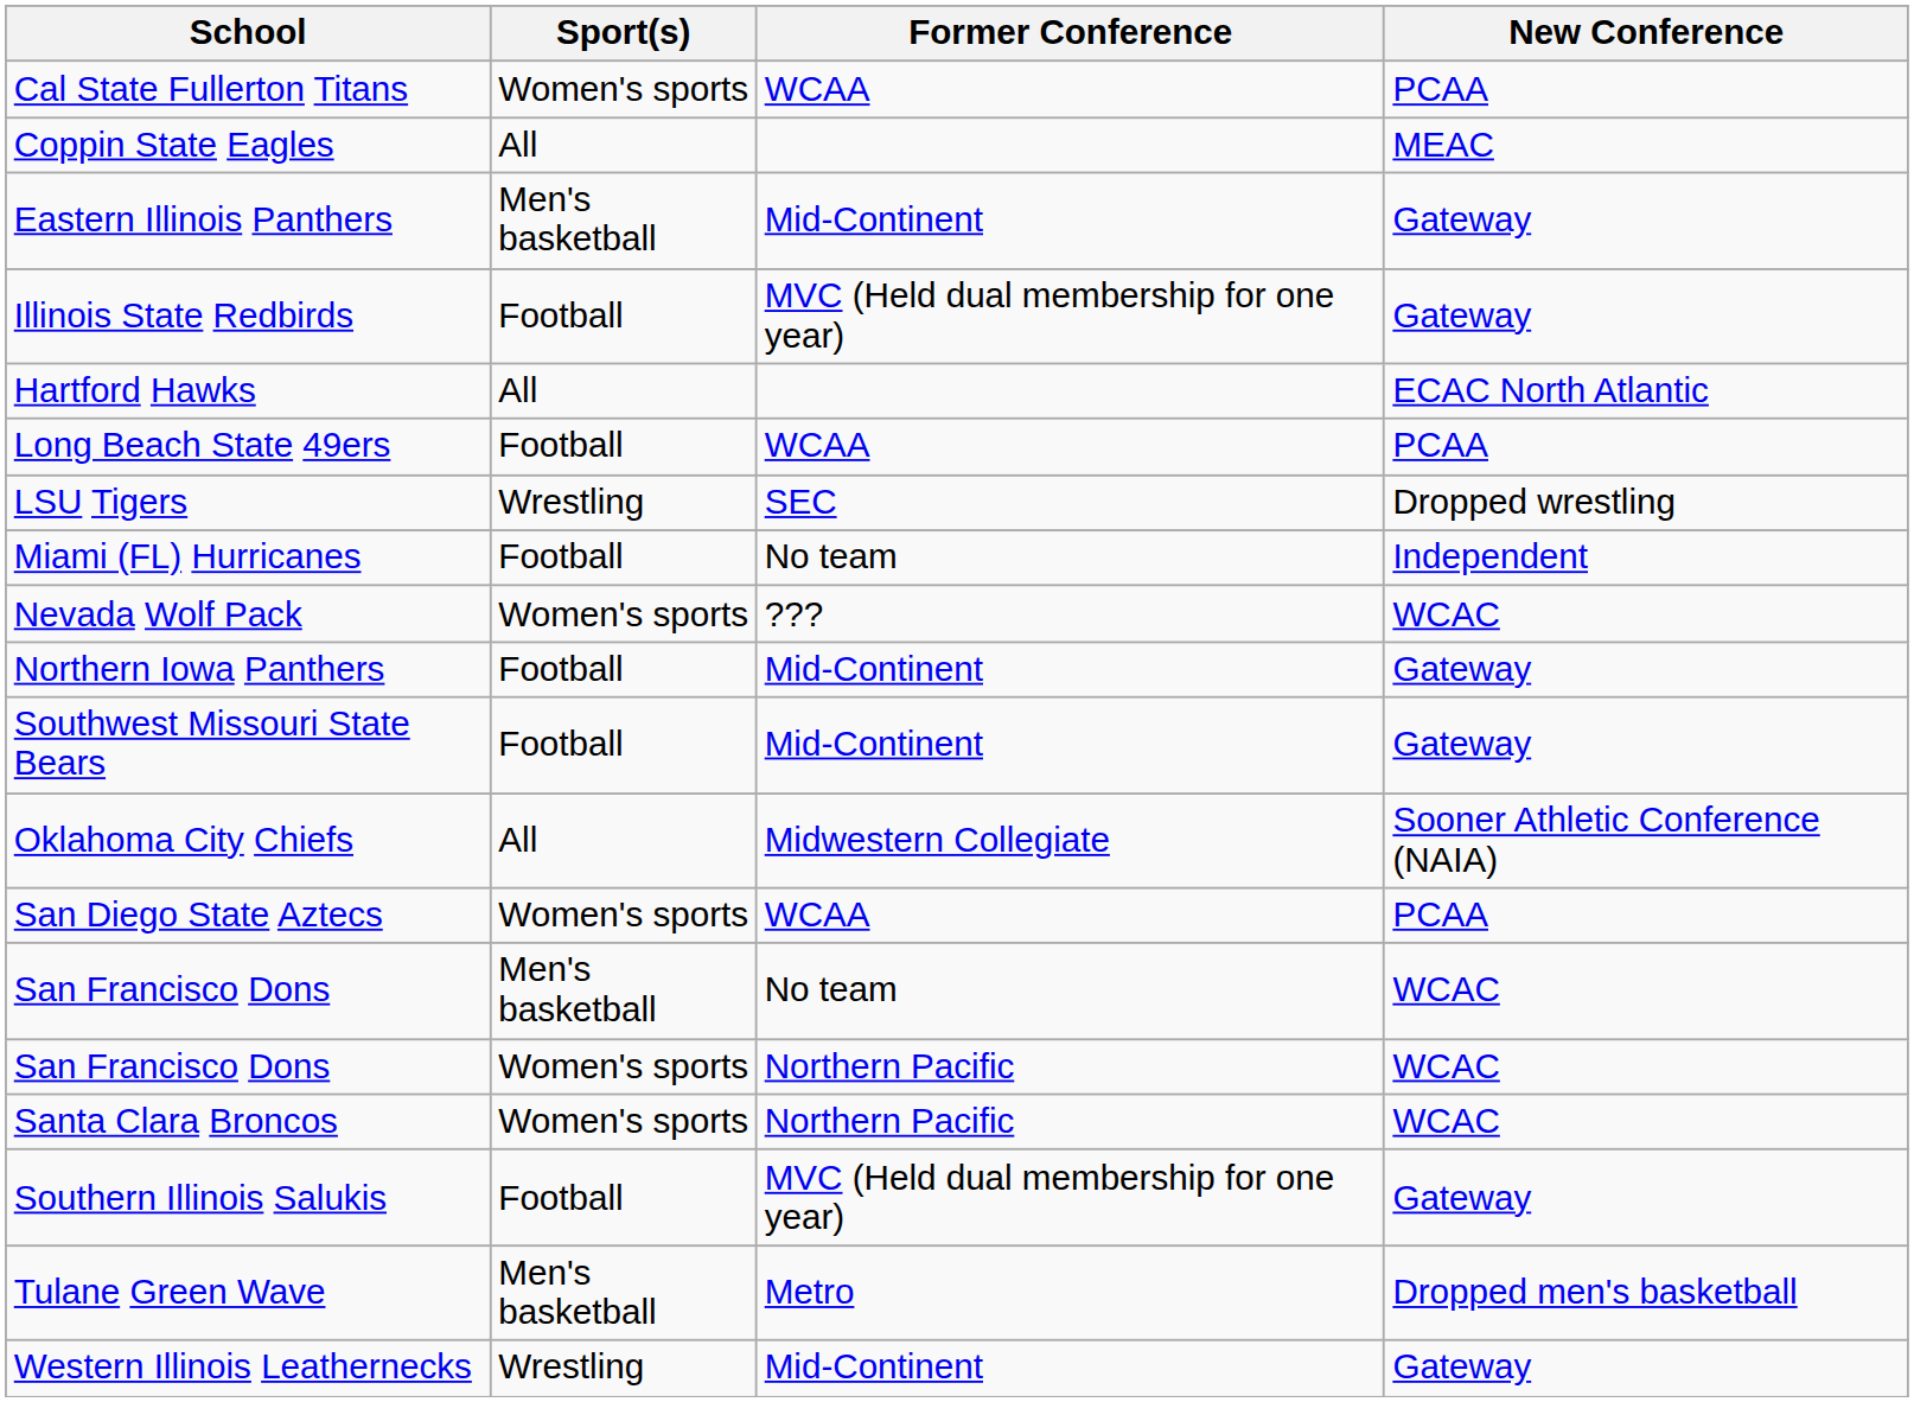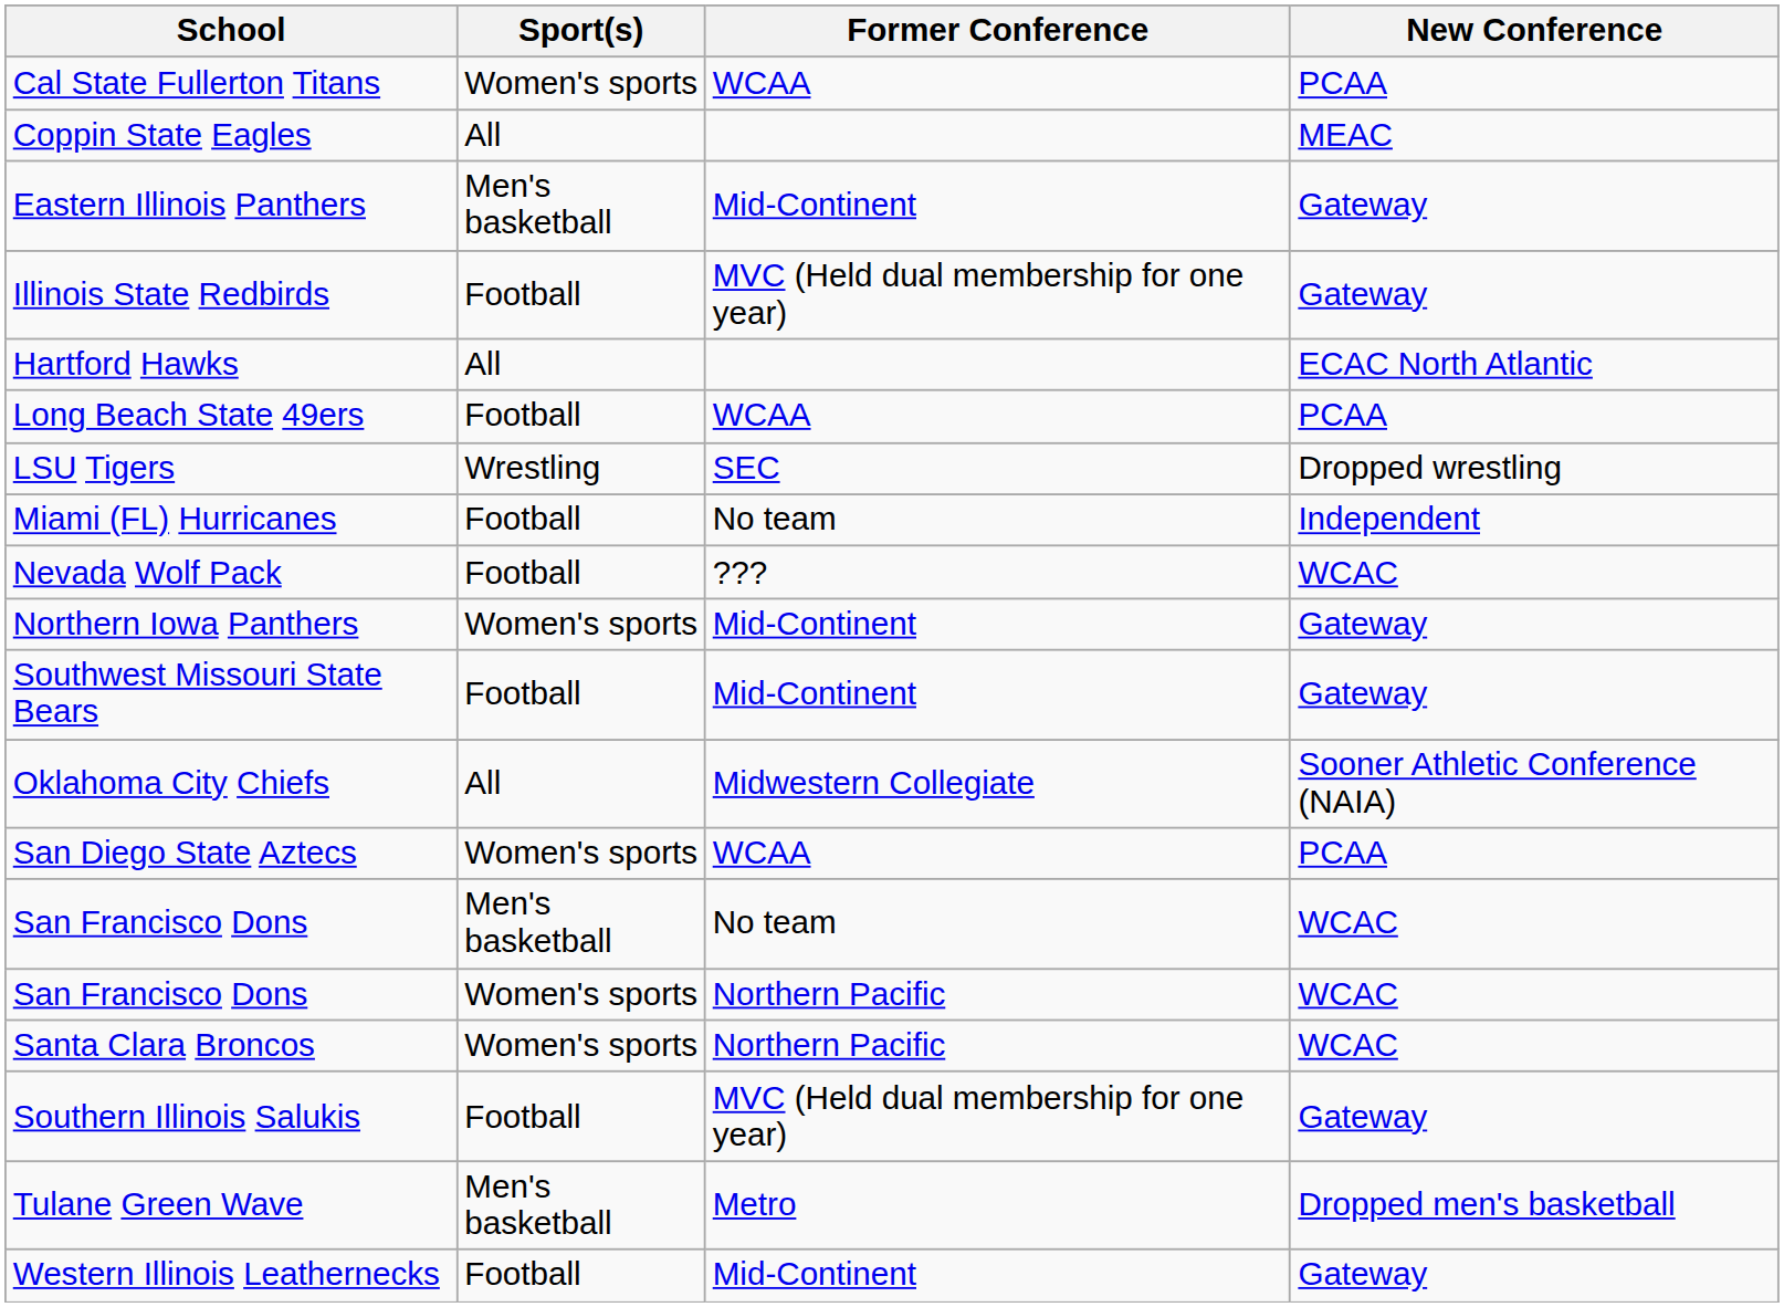 <table class="wikitable sortable">
 <tr>
 <th>School</th>
 <th>Sport(s)</th>
 <th>Former Conference</th>
 <th>New Conference</th>
 </tr>
 <tr>
 <td><a href='#'>Cal State Fullerton</a> <a href='#'>Titans</a></td>
 <td>Women's sports</td>
 <td><a href='#'>WCAA</a></td>
 <td><a href='#'>PCAA</a></td>
 </tr>
 <tr>
 <td><a href='#'>Coppin State</a> <a href='#'>Eagles</a></td>
 <td>All</td>
 <td></td>
 <td><a href='#'>MEAC</a></td>
 </tr>
 <tr>
 <td><a href='#'>Eastern Illinois</a> <a href='#'>Panthers</a></td>
 <td>Men's basketball</td>
 <td><a href='#'>Mid-Continent</a></td>
 <td><a href='#'>Gateway</a></td>
 </tr>
 <tr>
 <td><a href='#'>Illinois State</a> <a href='#'>Redbirds</a></td>
 <td>Football</td>
 <td><a href='#'>MVC</a> (Held dual membership for one year)</td>
 <td><a href='#'>Gateway</a></td>
 </tr>
 <tr>
 <td><a href='#'>Hartford</a> <a href='#'>Hawks</a></td>
 <td>All</td>
 <td></td>
 <td><a href='#'>ECAC North Atlantic</a></td>
 </tr>
 <tr>
 <td><a href='#'>Long Beach State</a> <a href='#'>49ers</a></td>
 <td>Football</td>
 <td><a href='#'>WCAA</a></td>
 <td><a href='#'>PCAA</a></td>
 </tr>
 <tr>
 <td><a href='#'>LSU</a> <a href='#'>Tigers</a></td>
 <td>Wrestling</td>
 <td><a href='#'>SEC</a></td>
 <td>Dropped wrestling</td>
 </tr>
 <tr>
 <td><a href='#'>Miami (FL)</a> <a href='#'>Hurricanes</a></td>
 <td>Football</td>
 <td>No team</td>
 <td><a href='#'>Independent</a></td>
 </tr>
 <tr>
 <td><a href='#'>Nevada</a> <a href='#'>Wolf Pack</a></td>
-<td>Women's sports</td>
+<td>Football</td>
 <td>???</td>
 <td><a href='#'>WCAC</a></td>
 </tr>
 <tr>
 <td><a href='#'>Northern Iowa</a> <a href='#'>Panthers</a></td>
-<td>Football</td>
+<td>Women's sports</td>
 <td><a href='#'>Mid-Continent</a></td>
 <td><a href='#'>Gateway</a></td>
 </tr>
 <tr>
 <td><a href='#'>Southwest Missouri State</a> <a href='#'>Bears</a></td>
 <td>Football</td>
 <td><a href='#'>Mid-Continent</a></td>
 <td><a href='#'>Gateway</a></td>
 </tr>
 <tr>
 <td><a href='#'>Oklahoma City</a> <a href='#'>Chiefs</a></td>
 <td>All</td>
 <td><a href='#'>Midwestern Collegiate</a></td>
 <td><a href='#'>Sooner Athletic Conference</a> (NAIA)</td>
 </tr>
 <tr>
 <td><a href='#'>San Diego State</a> <a href='#'>Aztecs</a></td>
 <td>Women's sports</td>
 <td><a href='#'>WCAA</a></td>
 <td><a href='#'>PCAA</a></td>
 </tr>
 <tr>
 <td><a href='#'>San Francisco</a> <a href='#'>Dons</a></td>
 <td>Men's basketball</td>
 <td>No team</td>
 <td><a href='#'>WCAC</a></td>
 </tr>
 <tr>
 <td><a href='#'>San Francisco</a> <a href='#'>Dons</a></td>
 <td>Women's sports</td>
 <td><a href='#'>Northern Pacific</a></td>
 <td><a href='#'>WCAC</a></td>
 </tr>
 <tr>
 <td><a href='#'>Santa Clara</a> <a href='#'>Broncos</a></td>
 <td>Women's sports</td>
 <td><a href='#'>Northern Pacific</a></td>
 <td><a href='#'>WCAC</a></td>
 </tr>
 <tr>
 <td><a href='#'>Southern Illinois</a> <a href='#'>Salukis</a></td>
 <td>Football</td>
 <td><a href='#'>MVC</a> (Held dual membership for one year)</td>
 <td><a href='#'>Gateway</a></td>
 </tr>
 <tr>
 <td><a href='#'>Tulane</a> <a href='#'>Green Wave</a></td>
 <td>Men's basketball</td>
 <td><a href='#'>Metro</a></td>
 <td><a href='#'>Dropped men's basketball</a></td>
 </tr>
 <tr>
 <td><a href='#'>Western Illinois</a> <a href='#'>Leathernecks</a></td>
-<td>Wrestling</td>
+<td>Football</td>
 <td><a href='#'>Mid-Continent</a></td>
 <td><a href='#'>Gateway</a></td>
 </tr>
 </table>
